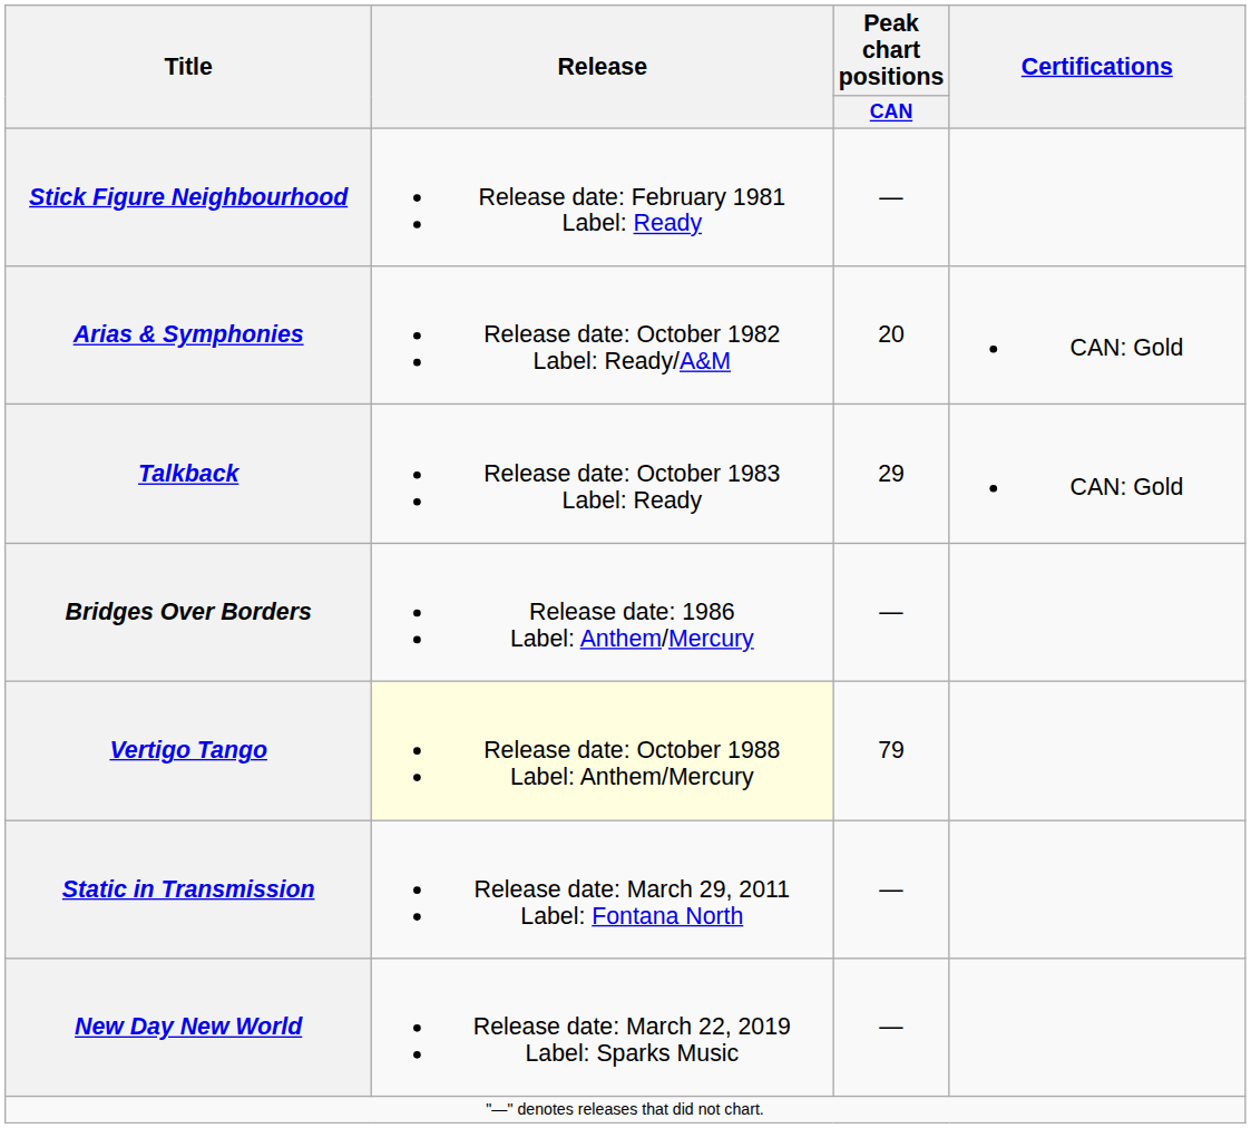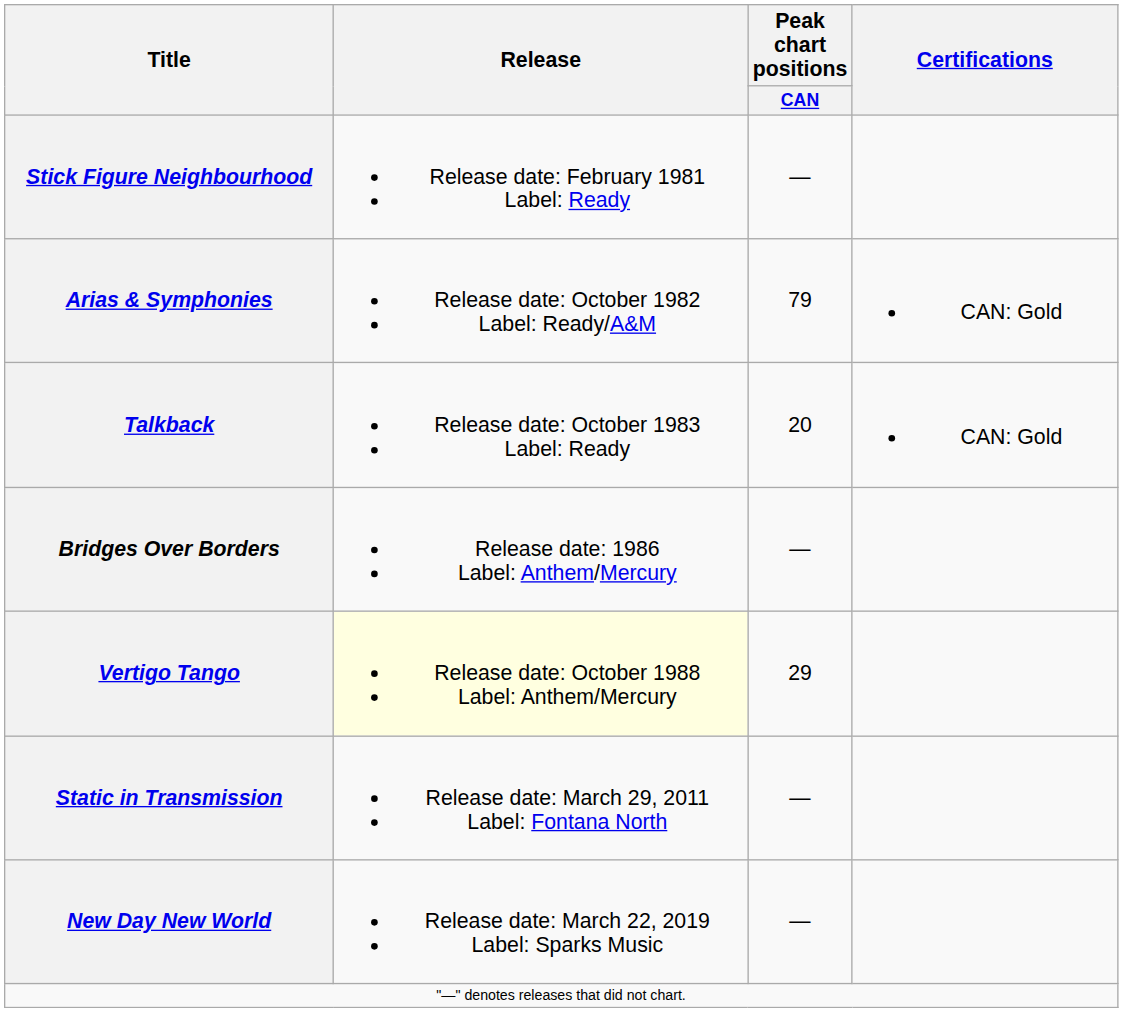 <table class="wikitable plainrowheaders" style="text-align:center;">
 <tr>
 <th rowspan="2" style="width:15em;">Title</th>
 <th rowspan="2" style="width:19em;">Release</th>
 <th colspan="1">Peak chart<br>positions</th>
 <th rowspan="2" style="width:12em;"><a href='#'>Certifications</a></th>
 </tr>
 <tr style="font-size:smaller;">
 <th width="40"><a href='#'>CAN</a></th>
 </tr>
 <tr>
 <th scope="row"><em><a href='#'>Stick Figure Neighbourhood</a></em></th>
 <td><br><ul><li>Release date: February 1981</li><li>Label: <a href='#'>Ready</a></li></ul></td>
 <td>—</td>
 <td></td>
 </tr>
 <tr>
 <th scope="row"><em><a href='#'>Arias & Symphonies</a></em></th>
 <td><br><ul><li>Release date: October 1982</li><li>Label: Ready/<a href='#'>A&M</a></li></ul></td>
-<td>20</td>
+<td>79</td>
 <td><br><ul><li>CAN: Gold</li></ul></td>
 </tr>
 <tr>
 <th scope="row"><em><a href='#'>Talkback</a></em></th>
 <td><br><ul><li>Release date: October 1983</li><li>Label: Ready</li></ul></td>
-<td>29</td>
+<td>20</td>
 <td><br><ul><li>CAN: Gold</li></ul></td>
 </tr>
 <tr>
 <th scope="row"><em>Bridges Over Borders</em></th>
 <td><br><ul><li>Release date: 1986</li><li>Label: <a href='#'>Anthem</a>/<a href='#'>Mercury</a></li></ul></td>
 <td>—</td>
 <td align="left"></td>
 </tr>
 <tr>
 <th scope="row"><em><a href='#'>Vertigo Tango</a></em></th>
 <td style="background: lightyellow;"><br><ul><li>Release date: October 1988</li><li>Label: Anthem/Mercury</li></ul></td>
-<td>79</td>
+<td>29</td>
 <td align="left"></td>
 </tr>
 <tr>
 <th scope="row"><em><a href='#'>Static in Transmission</a></em></th>
 <td><br><ul><li>Release date: March 29, 2011</li><li>Label: <a href='#'>Fontana North</a></li></ul></td>
 <td>—</td>
 <td align="left"></td>
 </tr>
 <tr>
 <th scope="row"><em><a href='#'>New Day New World</a></em></th>
 <td><br><ul><li>Release date: March 22, 2019</li><li>Label: Sparks Music</li></ul></td>
 <td>—</td>
 <td></td>
 </tr>
 <tr>
 <td colspan="12" style="font-size:8pt">"—" denotes releases that did not chart.</td>
 </tr>
 </table>
